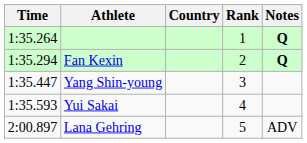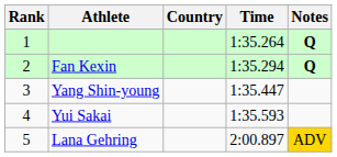 <table class="wikitable sortable" style="text-align:center">
 <tr>
-<th>Time</th>
+<th>Rank</th>
 <th>Athlete</th>
 <th>Country</th>
-<th>Rank</th>
+<th>Time</th>
 <th>Notes</th>
 </tr>
 <tr bgcolor="#ccffcc">
-<td>1:35.264</td>
+<td>1</td>
 <td align=left></td>
 <td align=left></td>
-<td>1</td>
+<td>1:35.264</td>
 <td><strong>Q</strong></td>
 </tr>
 <tr bgcolor="#ccffcc">
-<td>1:35.294</td>
+<td>2</td>
 <td align=left><a href='#'>Fan Kexin</a></td>
 <td align=left></td>
-<td>2</td>
+<td>1:35.294</td>
 <td><strong>Q</strong></td>
 </tr>
 <tr>
-<td>1:35.447</td>
+<td>3</td>
 <td align=left><a href='#'>Yang Shin-young</a></td>
 <td align=left></td>
-<td>3</td>
+<td>1:35.447</td>
 <td></td>
 </tr>
 <tr>
-<td>1:35.593</td>
+<td>4</td>
 <td align=left><a href='#'>Yui Sakai</a></td>
 <td align=left></td>
-<td>4</td>
+<td>1:35.593</td>
 <td></td>
 </tr>
 <tr>
-<td>2:00.897</td>
+<td>5</td>
 <td align=left><a href='#'>Lana Gehring</a></td>
 <td align=left></td>
-<td>5</td>
-<td>ADV</td>
+<td>2:00.897</td>
+<td style="background: gold;">ADV</td>
 </tr>
 </table>
